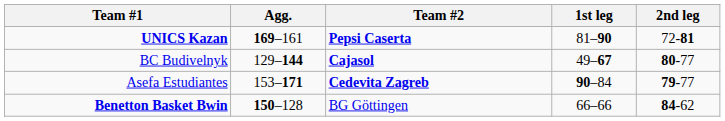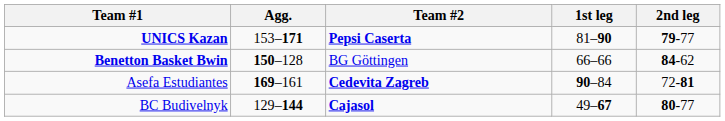 <table class=wikitable style="text-align:center">
 <tr>
 <th width=250>Team #1</th>
 <th width=100>Agg.</th>
 <th width=250>Team #2</th>
 <th width=88>1st leg</th>
 <th width=88>2nd leg</th>
 </tr>
 <tr>
 <td align=right><strong><a href='#'>UNICS Kazan</a></strong> </td>
-<td><strong>169</strong>–161</td>
+<td>153–<strong>171</strong></td>
 <td align=left><strong> <a href='#'>Pepsi Caserta</a></strong></td>
 <td>81–<strong>90</strong></td>
+<td><strong>79</strong>-77</td>
+</tr>
+<tr>
+<td align=right><strong><a href='#'>Benetton Basket Bwin</a></strong> </td>
+<td><strong>150</strong>–128</td>
+<td align=left> <a href='#'>BG Göttingen</a></td>
+<td>66–66</td>
+<td><strong>84</strong>-62</td>
+</tr>
+<tr>
+<td align=right><a href='#'>Asefa Estudiantes</a> </td>
+<td><strong>169</strong>–161</td>
+<td align=left> <strong><a href='#'>Cedevita Zagreb</a></strong></td>
+<td><strong>90</strong>–84</td>
 <td>72-<strong>81</strong></td>
 </tr>
 <tr>
 <td align=right><a href='#'>BC Budivelnyk</a> </td>
 <td>129–<strong>144</strong></td>
 <td align=left> <strong><a href='#'>Cajasol</a></strong></td>
 <td>49–<strong>67</strong></td>
 <td><strong>80</strong>-77</td>
 </tr>
-<tr>
-<td align=right><a href='#'>Asefa Estudiantes</a> </td>
-<td>153–<strong>171</strong></td>
-<td align=left> <strong><a href='#'>Cedevita Zagreb</a></strong></td>
-<td><strong>90</strong>–84</td>
-<td><strong>79</strong>-77</td>
-</tr>
-<tr>
-<td align=right><strong><a href='#'>Benetton Basket Bwin</a></strong> </td>
-<td><strong>150</strong>–128</td>
-<td align=left> <a href='#'>BG Göttingen</a></td>
-<td>66–66</td>
-<td><strong>84</strong>-62</td>
-</tr>
 </table>
